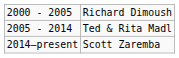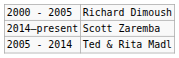 <table class="wikitable">
 <tr>
 <td>2000 - 2005</td>
 <td>Richard Dimoush</td>
 </tr>
 <tr>
+<td>2014–present</td>
+<td>Scott Zaremba</td>
+</tr>
+<tr>
 <td>2005 - 2014</td>
 <td>Ted & Rita Madl</td>
 </tr>
-<tr>
-<td>2014–present</td>
-<td>Scott Zaremba</td>
-</tr>
 </table>
